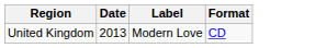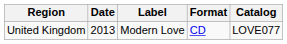 <table class="wikitable">
 <tr>
 <th>Region</th>
 <th>Date</th>
 <th>Label</th>
 <th>Format</th>
+<th>Catalog</th>
 </tr>
 <tr>
 <td>United Kingdom</td>
 <td>2013</td>
 <td>Modern Love</td>
 <td><a href='#'>CD</a></td>
+<td>LOVE077</td>
 </tr>
 </table>
